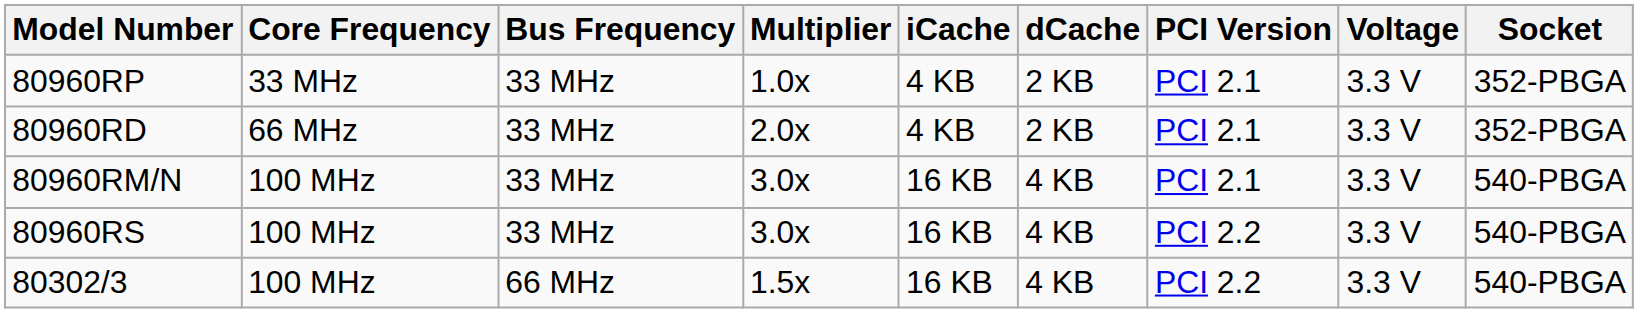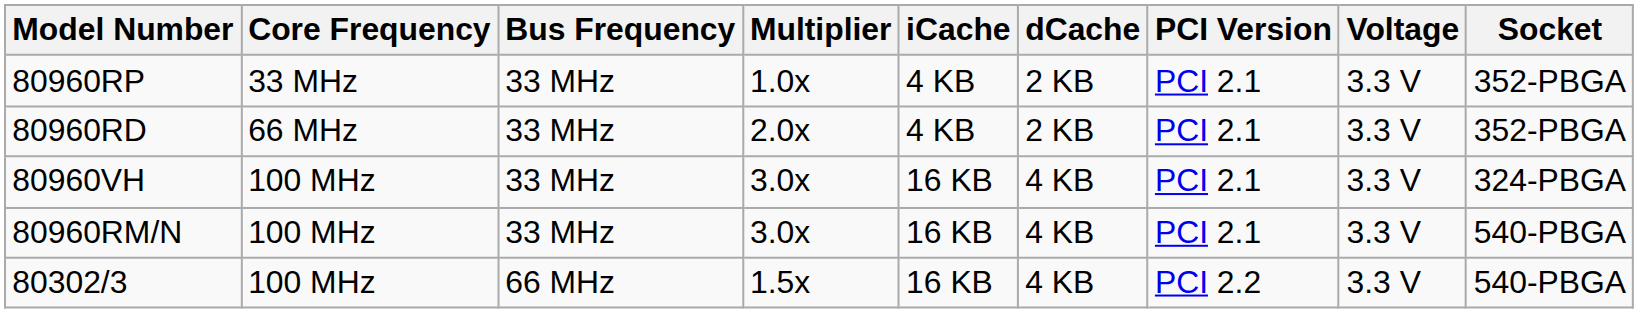 <table class="wikitable">
 <tr>
 <th>Model Number</th>
 <th>Core Frequency</th>
 <th>Bus Frequency</th>
 <th>Multiplier</th>
 <th>iCache</th>
 <th>dCache</th>
 <th>PCI Version</th>
 <th>Voltage</th>
 <th>Socket</th>
 </tr>
 <tr>
 <td>80960RP</td>
 <td>33 MHz</td>
 <td>33 MHz</td>
 <td>1.0x</td>
 <td>4 KB</td>
 <td>2 KB</td>
 <td><a href='#'>PCI</a> 2.1</td>
 <td>3.3 V</td>
 <td>352-PBGA</td>
 </tr>
 <tr>
 <td>80960RD</td>
 <td>66 MHz</td>
 <td>33 MHz</td>
 <td>2.0x</td>
 <td>4 KB</td>
 <td>2 KB</td>
 <td><a href='#'>PCI</a> 2.1</td>
 <td>3.3 V</td>
 <td>352-PBGA</td>
 </tr>
 <tr>
+<td>80960VH</td>
+<td>100 MHz</td>
+<td>33 MHz</td>
+<td>3.0x</td>
+<td>16 KB</td>
+<td>4 KB</td>
+<td><a href='#'>PCI</a> 2.1</td>
+<td>3.3 V</td>
+<td>324-PBGA</td>
+</tr>
+<tr>
 <td>80960RM/N</td>
 <td>100 MHz</td>
 <td>33 MHz</td>
 <td>3.0x</td>
 <td>16 KB</td>
 <td>4 KB</td>
 <td><a href='#'>PCI</a> 2.1</td>
-<td>3.3 V</td>
-<td>540-PBGA</td>
-</tr>
-<tr>
-<td>80960RS</td>
-<td>100 MHz</td>
-<td>33 MHz</td>
-<td>3.0x</td>
-<td>16 KB</td>
-<td>4 KB</td>
-<td><a href='#'>PCI</a> 2.2</td>
 <td>3.3 V</td>
 <td>540-PBGA</td>
 </tr>
 <tr>
 <td>80302/3</td>
 <td>100 MHz</td>
 <td>66 MHz</td>
 <td>1.5x</td>
 <td>16 KB</td>
 <td>4 KB</td>
 <td><a href='#'>PCI</a> 2.2</td>
 <td>3.3 V</td>
 <td>540-PBGA</td>
 </tr>
 </table>
